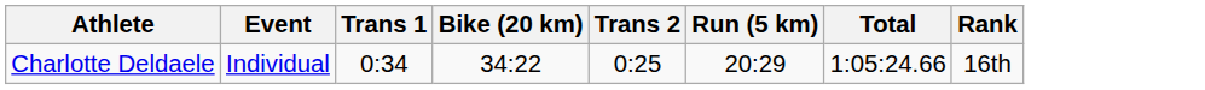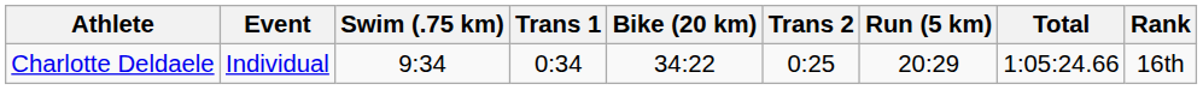 <table class="wikitable" border="1">
 <tr>
 <th>Athlete</th>
 <th>Event</th>
+<th>Swim (.75 km)</th>
 <th>Trans 1</th>
 <th>Bike (20 km)</th>
 <th>Trans 2</th>
 <th>Run (5 km)</th>
 <th>Total</th>
 <th>Rank</th>
 </tr>
 <tr>
 <td><a href='#'>Charlotte Deldaele</a></td>
 <td><a href='#'>Individual</a></td>
+<td align=center>9:34</td>
 <td align=center>0:34</td>
 <td align=center>34:22</td>
 <td align=center>0:25</td>
 <td align=center>20:29</td>
 <td align=center>1:05:24.66</td>
 <td align=center>16th</td>
 </tr>
 </table>
